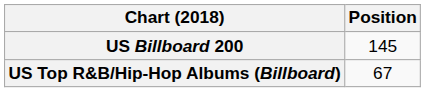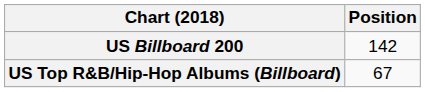 <table class="wikitable sortable plainrowheaders" style="text-align:center">
 <tr>
 <th scope="col">Chart (2018)</th>
 <th scope="col">Position</th>
 </tr>
 <tr>
 <th scope="row">US <em>Billboard</em> 200</th>
-<td>145</td>
+<td>142</td>
 </tr>
 <tr>
 <th scope="row">US Top R&B/Hip-Hop Albums (<em>Billboard</em>)</th>
 <td>67</td>
 </tr>
 </table>
